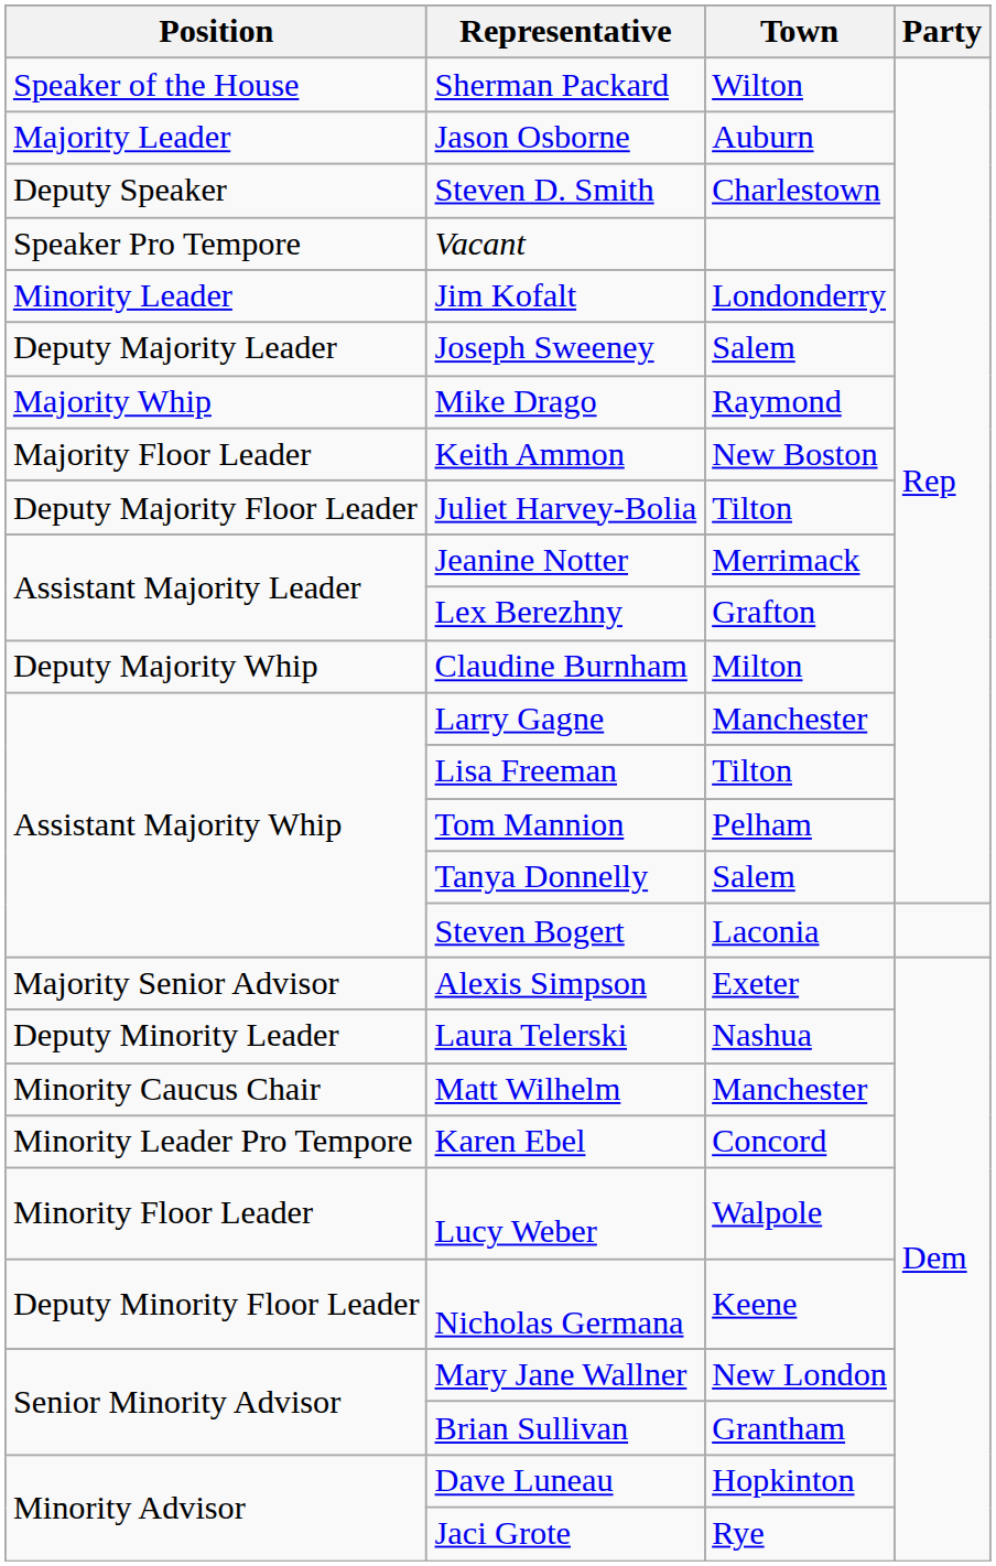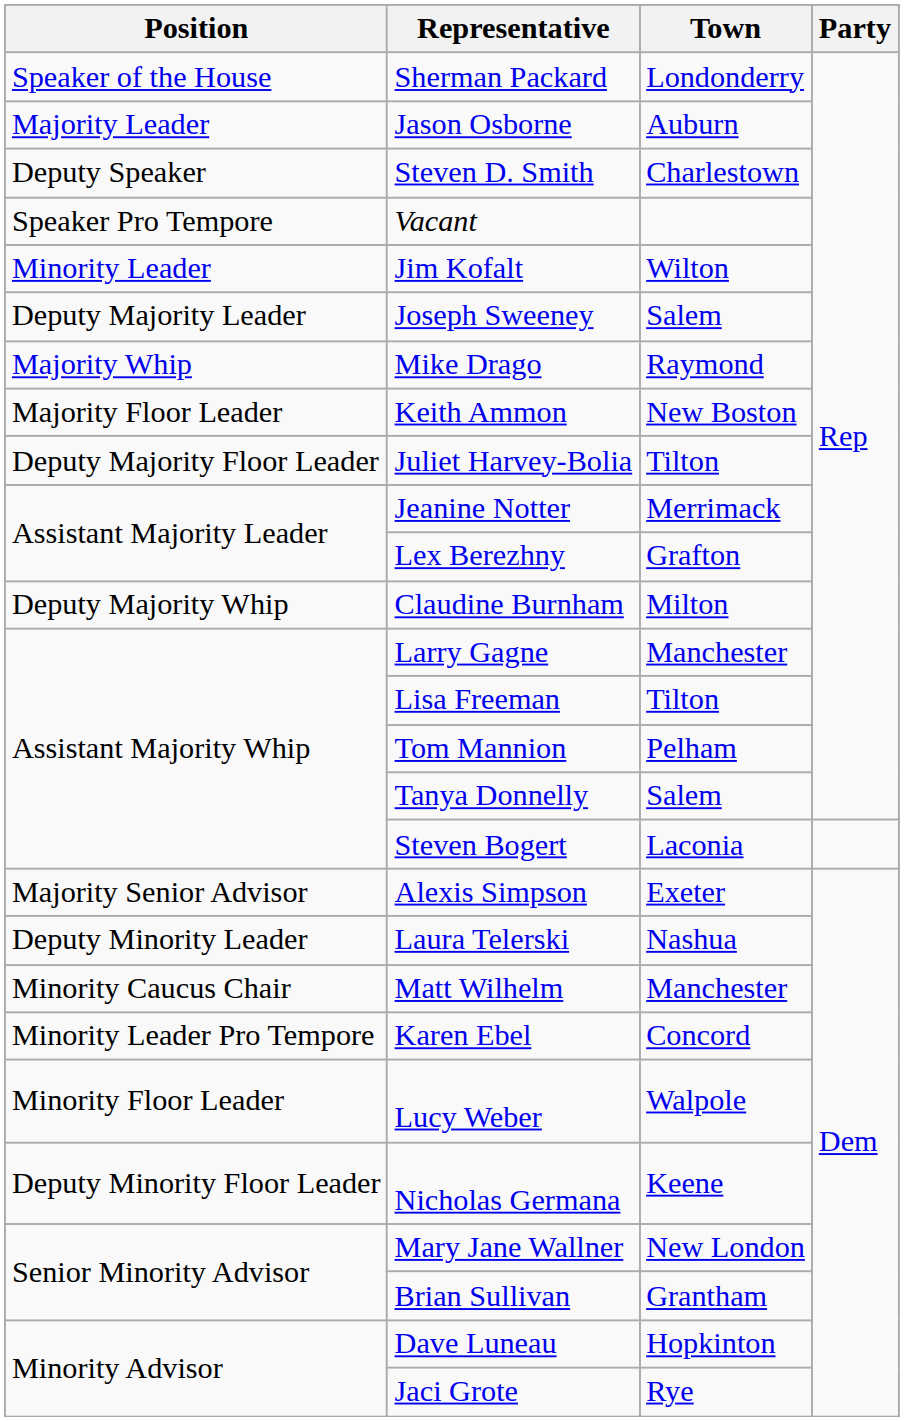 <table class=wikitable>
 <tr>
 <th>Position</th>
 <th>Representative</th>
 <th>Town</th>
 <th>Party</th>
 </tr>
 <tr>
 <td><a href='#'>Speaker of the House</a></td>
 <td><a href='#'>Sherman Packard</a></td>
-<td><a href='#'>Wilton</a></td>
+<td><a href='#'>Londonderry</a></td>
 <td rowspan="16" ><a href='#'>Rep</a></td>
 </tr>
 <tr>
 <td><a href='#'>Majority Leader</a></td>
 <td><a href='#'>Jason Osborne</a></td>
 <td><a href='#'>Auburn</a></td>
 </tr>
 <tr>
 <td>Deputy Speaker</td>
 <td><a href='#'>Steven D. Smith</a></td>
 <td><a href='#'>Charlestown</a></td>
 </tr>
 <tr>
 <td>Speaker Pro Tempore</td>
 <td><em>Vacant</em></td>
 <td></td>
 </tr>
 <tr>
 <td><a href='#'>Minority Leader</a></td>
 <td><a href='#'>Jim Kofalt</a></td>
-<td><a href='#'>Londonderry</a></td>
+<td><a href='#'>Wilton</a></td>
 </tr>
 <tr>
 <td>Deputy Majority Leader</td>
 <td><a href='#'>Joseph Sweeney</a></td>
 <td><a href='#'>Salem</a></td>
 </tr>
 <tr>
 <td><a href='#'>Majority Whip</a></td>
 <td><a href='#'>Mike Drago</a></td>
 <td><a href='#'>Raymond</a></td>
 </tr>
 <tr>
 <td>Majority Floor Leader</td>
 <td><a href='#'>Keith Ammon</a></td>
 <td><a href='#'>New Boston</a></td>
 </tr>
 <tr>
 <td>Deputy Majority Floor Leader</td>
 <td><a href='#'>Juliet Harvey-Bolia</a></td>
 <td><a href='#'>Tilton</a></td>
 </tr>
 <tr>
 <td rowspan=2>Assistant Majority Leader</td>
 <td><a href='#'>Jeanine Notter</a></td>
 <td><a href='#'>Merrimack</a></td>
 </tr>
 <tr>
 <td><a href='#'>Lex Berezhny</a></td>
 <td><a href='#'>Grafton</a></td>
 </tr>
 <tr>
 <td rowspan=1>Deputy Majority Whip</td>
 <td><a href='#'>Claudine Burnham</a></td>
 <td><a href='#'>Milton</a></td>
 </tr>
 <tr>
 <td rowspan=5>Assistant Majority Whip</td>
 <td><a href='#'>Larry Gagne</a></td>
 <td><a href='#'>Manchester</a></td>
 </tr>
 <tr>
 <td><a href='#'>Lisa Freeman</a></td>
 <td><a href='#'>Tilton</a></td>
 </tr>
 <tr>
 <td><a href='#'>Tom Mannion</a></td>
 <td><a href='#'>Pelham</a></td>
 </tr>
 <tr>
 <td><a href='#'>Tanya Donnelly</a></td>
 <td><a href='#'>Salem</a></td>
 </tr>
 <tr>
 <td><a href='#'>Steven Bogert</a></td>
 <td><a href='#'>Laconia</a></td>
 </tr>
 <tr>
 <td rowspan=1>Majority Senior Advisor</td>
 <td><a href='#'>Alexis Simpson</a></td>
 <td><a href='#'>Exeter</a></td>
 <td rowspan="10" ><a href='#'>Dem</a></td>
 </tr>
 <tr>
 <td>Deputy Minority Leader</td>
 <td><a href='#'>Laura Telerski</a></td>
 <td><a href='#'>Nashua</a></td>
 </tr>
 <tr>
 <td>Minority Caucus Chair</td>
 <td><a href='#'>Matt Wilhelm</a></td>
 <td><a href='#'>Manchester</a></td>
 </tr>
 <tr>
 <td>Minority Leader Pro Tempore</td>
 <td><a href='#'>Karen Ebel</a></td>
 <td><a href='#'>Concord</a></td>
 </tr>
 <tr>
 <td>Minority Floor Leader</td>
 <td><br><a href='#'>Lucy Weber</a></td>
 <td><a href='#'>Walpole</a></td>
 </tr>
 <tr>
 <td>Deputy Minority Floor Leader</td>
 <td><br><a href='#'>Nicholas Germana</a></td>
 <td><a href='#'>Keene</a></td>
 </tr>
 <tr>
 <td rowspan=2>Senior Minority Advisor</td>
 <td><a href='#'>Mary Jane Wallner</a></td>
 <td><a href='#'>New London</a></td>
 </tr>
 <tr>
 <td><a href='#'>Brian Sullivan</a></td>
 <td><a href='#'>Grantham</a></td>
 </tr>
 <tr>
 <td rowspan=2>Minority Advisor</td>
 <td><a href='#'>Dave Luneau</a></td>
 <td><a href='#'>Hopkinton</a></td>
 </tr>
 <tr>
 <td><a href='#'>Jaci Grote</a></td>
 <td><a href='#'>Rye</a></td>
 </tr>
 <tr>
 </tr>
 </table>
